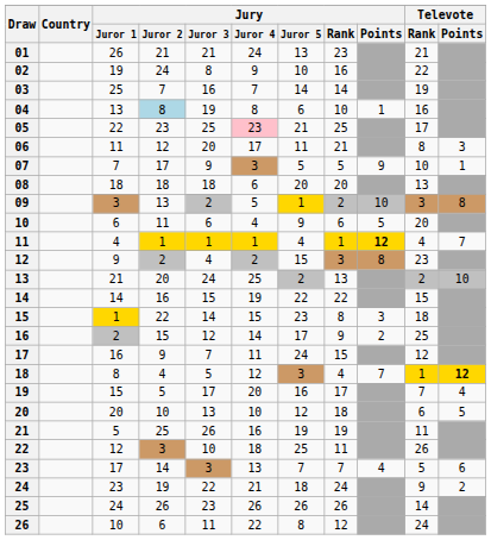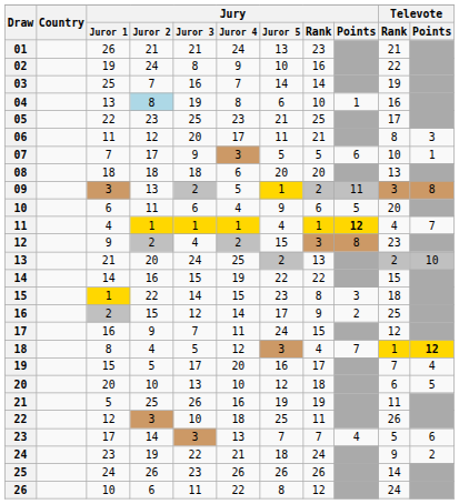 <table class="sortable wikitable collapsible plainrowheaders" style="text-align:center;">
 <tr>
 </tr>
 <tr>
 <th scope="col" rowspan="2">Draw</th>
 <th scope="col" rowspan="2">Country</th>
 <th scope="col" colspan="7">Jury</th>
 <th scope="col" colspan="2">Televote</th>
 </tr>
 <tr>
 <th scope="col"><small>Juror 1</small></th>
 <th scope="col"><small>Juror 2</small></th>
 <th scope="col"><small>Juror 3</small></th>
 <th scope="col"><small>Juror 4</small></th>
 <th scope="col"><small>Juror 5</small></th>
 <th scope="col">Rank</th>
 <th scope="col">Points</th>
 <th scope="col">Rank</th>
 <th scope="col">Points</th>
 </tr>
 <tr>
 <th scope="row" style="text-align:center;">01</th>
 <td style="text-align:left;"></td>
 <td>26</td>
 <td>21</td>
 <td>21</td>
 <td>24</td>
 <td>13</td>
 <td>23</td>
 <td style="background:#AAAAAA;"></td>
 <td>21</td>
 <td style="background:#AAAAAA;"></td>
 </tr>
 <tr>
 <th scope="row" style="text-align:center;">02</th>
 <td style="text-align:left;"></td>
 <td>19</td>
 <td>24</td>
 <td>8</td>
 <td>9</td>
 <td>10</td>
 <td>16</td>
 <td style="background:#AAAAAA;"></td>
 <td>22</td>
 <td style="background:#AAAAAA;"></td>
 </tr>
 <tr>
 <th scope="row" style="text-align:center;">03</th>
 <td style="text-align:left;"></td>
 <td>25</td>
 <td>7</td>
 <td>16</td>
 <td>7</td>
 <td>14</td>
 <td>14</td>
 <td style="background:#AAAAAA;"></td>
 <td>19</td>
 <td style="background:#AAAAAA;"></td>
 </tr>
 <tr>
 <th scope="row" style="text-align:center;">04</th>
 <td style="text-align:left;"></td>
 <td>13</td>
 <td style="background: lightblue;">8</td>
 <td>19</td>
 <td>8</td>
 <td>6</td>
 <td>10</td>
 <td>1</td>
 <td>16</td>
 <td style="background:#AAAAAA;"></td>
 </tr>
 <tr>
 <th scope="row" style="text-align:center;">05</th>
 <td style="text-align:left;"></td>
 <td>22</td>
 <td>23</td>
 <td>25</td>
-<td style="background: pink;">23</td>
+<td>23</td>
 <td>21</td>
 <td>25</td>
 <td style="background:#AAAAAA;"></td>
 <td>17</td>
 <td style="background:#AAAAAA;"></td>
 </tr>
 <tr>
 <th scope="row" style="text-align:center;">06</th>
 <td style="text-align:left;"></td>
 <td>11</td>
 <td>12</td>
 <td>20</td>
 <td>17</td>
 <td>11</td>
 <td>21</td>
 <td style="background:#AAAAAA;"></td>
 <td>8</td>
 <td>3</td>
 </tr>
 <tr>
 <th scope="row" style="text-align:center;">07</th>
 <td style="text-align:left;"></td>
 <td>7</td>
 <td>17</td>
 <td>9</td>
 <td style="background:#CC9966;">3</td>
 <td>5</td>
 <td>5</td>
-<td>9</td>
+<td>6</td>
 <td>10</td>
 <td>1</td>
 </tr>
 <tr>
 <th scope="row" style="text-align:center;">08</th>
 <td style="text-align:left;"></td>
 <td>18</td>
 <td>18</td>
 <td>18</td>
 <td>6</td>
 <td>20</td>
 <td>20</td>
 <td style="background:#AAAAAA;"></td>
 <td>13</td>
 <td style="background:#AAAAAA;"></td>
 </tr>
 <tr>
 <th scope="row" style="text-align:center;">09</th>
 <td style="text-align:left;"></td>
 <td style="background:#CC9966;">3</td>
 <td>13</td>
 <td style="background:silver;">2</td>
 <td>5</td>
 <td style="background:gold;">1</td>
 <td style="background:silver;">2</td>
-<td style="background:silver;">10</td>
+<td style="background:silver;">11</td>
 <td style="background:#CC9966;">3</td>
 <td style="background:#CC9966;">8</td>
 </tr>
 <tr>
 <th scope="row" style="text-align:center;">10</th>
 <td style="text-align:left;"></td>
 <td>6</td>
 <td>11</td>
 <td>6</td>
 <td>4</td>
 <td>9</td>
 <td>6</td>
 <td>5</td>
 <td>20</td>
 <td style="background:#AAAAAA;"></td>
 </tr>
 <tr>
 <th scope="row" style="text-align:center;">11</th>
 <td style="text-align:left;"></td>
 <td>4</td>
 <td style="background:gold;">1</td>
 <td style="background:gold;">1</td>
 <td style="background:gold;">1</td>
 <td>4</td>
 <td style="background:gold;">1</td>
 <td style="background:gold;"><strong>12</strong></td>
 <td>4</td>
 <td>7</td>
 </tr>
 <tr>
 <th scope="row" style="text-align:center;">12</th>
 <td style="text-align:left;"></td>
 <td>9</td>
 <td style="background:silver;">2</td>
 <td>4</td>
 <td style="background:silver;">2</td>
 <td>15</td>
 <td style="background:#CC9966;">3</td>
 <td style="background:#CC9966;">8</td>
 <td>23</td>
 <td style="background:#AAAAAA;"></td>
 </tr>
 <tr>
 <th scope="row" style="text-align:center;">13</th>
 <td style="text-align:left;"></td>
 <td>21</td>
 <td>20</td>
 <td>24</td>
 <td>25</td>
 <td style="background:silver;">2</td>
 <td>13</td>
 <td style="background:#AAAAAA;"></td>
 <td style="background:silver;">2</td>
 <td style="background:silver;">10</td>
 </tr>
 <tr>
 <th scope="row" style="text-align:center;">14</th>
 <td style="text-align:left;"></td>
 <td>14</td>
 <td>16</td>
 <td>15</td>
 <td>19</td>
 <td>22</td>
 <td>22</td>
 <td style="background:#AAAAAA;"></td>
 <td>15</td>
 <td style="background:#AAAAAA;"></td>
 </tr>
 <tr>
 <th scope="row" style="text-align:center;">15</th>
 <td style="text-align:left;"></td>
 <td style="background:gold;">1</td>
 <td>22</td>
 <td>14</td>
 <td>15</td>
 <td>23</td>
 <td>8</td>
 <td>3</td>
 <td>18</td>
 <td style="background:#AAAAAA;"></td>
 </tr>
 <tr>
 <th scope="row" style="text-align:center;">16</th>
 <td style="text-align:left;"></td>
 <td style="background:silver;">2</td>
 <td>15</td>
 <td>12</td>
 <td>14</td>
 <td>17</td>
 <td>9</td>
 <td>2</td>
 <td>25</td>
 <td style="background:#AAAAAA;"></td>
 </tr>
 <tr>
 <th scope="row" style="text-align:center;">17</th>
 <td style="text-align:left;"></td>
 <td>16</td>
 <td>9</td>
 <td>7</td>
 <td>11</td>
 <td>24</td>
 <td>15</td>
 <td style="background:#AAAAAA;"></td>
 <td>12</td>
 <td style="background:#AAAAAA;"></td>
 </tr>
 <tr>
 <th scope="row" style="text-align:center;">18</th>
 <td style="text-align:left;"></td>
 <td>8</td>
 <td>4</td>
 <td>5</td>
 <td>12</td>
 <td style="background:#CC9966;">3</td>
 <td>4</td>
 <td>7</td>
 <td style="background:gold;">1</td>
 <td style="background:gold;"><strong>12</strong></td>
 </tr>
 <tr>
 <th scope="row" style="text-align:center;">19</th>
 <td style="text-align:left;"></td>
 <td>15</td>
 <td>5</td>
 <td>17</td>
 <td>20</td>
 <td>16</td>
 <td>17</td>
 <td style="background:#AAAAAA;"></td>
 <td>7</td>
 <td>4</td>
 </tr>
 <tr>
 <th scope="row" style="text-align:center;">20</th>
 <td style="text-align:left;"></td>
 <td>20</td>
 <td>10</td>
 <td>13</td>
 <td>10</td>
 <td>12</td>
 <td>18</td>
 <td style="background:#AAAAAA;"></td>
 <td>6</td>
 <td>5</td>
 </tr>
 <tr>
 <th scope="row" style="text-align:center;">21</th>
 <td style="text-align:left;"></td>
 <td>5</td>
 <td>25</td>
 <td>26</td>
 <td>16</td>
 <td>19</td>
 <td>19</td>
 <td style="background:#AAAAAA;"></td>
 <td>11</td>
 <td style="background:#AAAAAA;"></td>
 </tr>
 <tr>
 <th scope="row" style="text-align:center;">22</th>
 <td style="text-align:left;"></td>
 <td>12</td>
 <td style="background:#CC9966;">3</td>
 <td>10</td>
 <td>18</td>
 <td>25</td>
 <td>11</td>
 <td style="background:#AAAAAA;"></td>
 <td>26</td>
 <td style="background:#AAAAAA;"></td>
 </tr>
 <tr>
 <th scope="row" style="text-align:center;">23</th>
 <td style="text-align:left;"></td>
 <td>17</td>
 <td>14</td>
 <td style="background:#CC9966;">3</td>
 <td>13</td>
 <td>7</td>
 <td>7</td>
 <td>4</td>
 <td>5</td>
 <td>6</td>
 </tr>
 <tr>
 <th scope="row" style="text-align:center;">24</th>
 <td style="text-align:left;"></td>
 <td>23</td>
 <td>19</td>
 <td>22</td>
 <td>21</td>
 <td>18</td>
 <td>24</td>
 <td style="background:#AAAAAA;"></td>
 <td>9</td>
 <td>2</td>
 </tr>
 <tr>
 <th scope="row" style="text-align:center;">25</th>
 <td style="text-align:left;"></td>
 <td>24</td>
 <td>26</td>
 <td>23</td>
 <td>26</td>
 <td>26</td>
 <td>26</td>
 <td style="background:#AAAAAA;"></td>
 <td>14</td>
 <td style="background:#AAAAAA;"></td>
 </tr>
 <tr>
 <th scope="row" style="text-align:center;">26</th>
 <td style="text-align:left;"></td>
 <td>10</td>
 <td>6</td>
 <td>11</td>
 <td>22</td>
 <td>8</td>
 <td>12</td>
 <td style="background:#AAAAAA;"></td>
 <td>24</td>
 <td style="background:#AAAAAA;"></td>
 </tr>
 </table>
